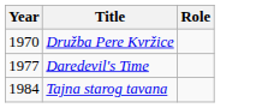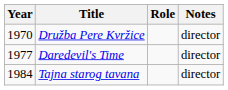 <table class="wikitable sortable">
 <tr>
 <th>Year</th>
 <th>Title</th>
 <th>Role</th>
+<th class="unsortable">Notes</th>
 </tr>
 <tr>
 <td>1970</td>
 <td><em><a href='#'>Družba Pere Kvržice</a></em></td>
 <td></td>
+<td>director</td>
 </tr>
 <tr>
 <td>1977</td>
 <td><em><a href='#'>Daredevil's Time</a></em></td>
 <td></td>
+<td>director</td>
 </tr>
 <tr>
 <td>1984</td>
 <td><em><a href='#'>Tajna starog tavana</a></em></td>
 <td></td>
+<td>director</td>
 </tr>
 </table>
